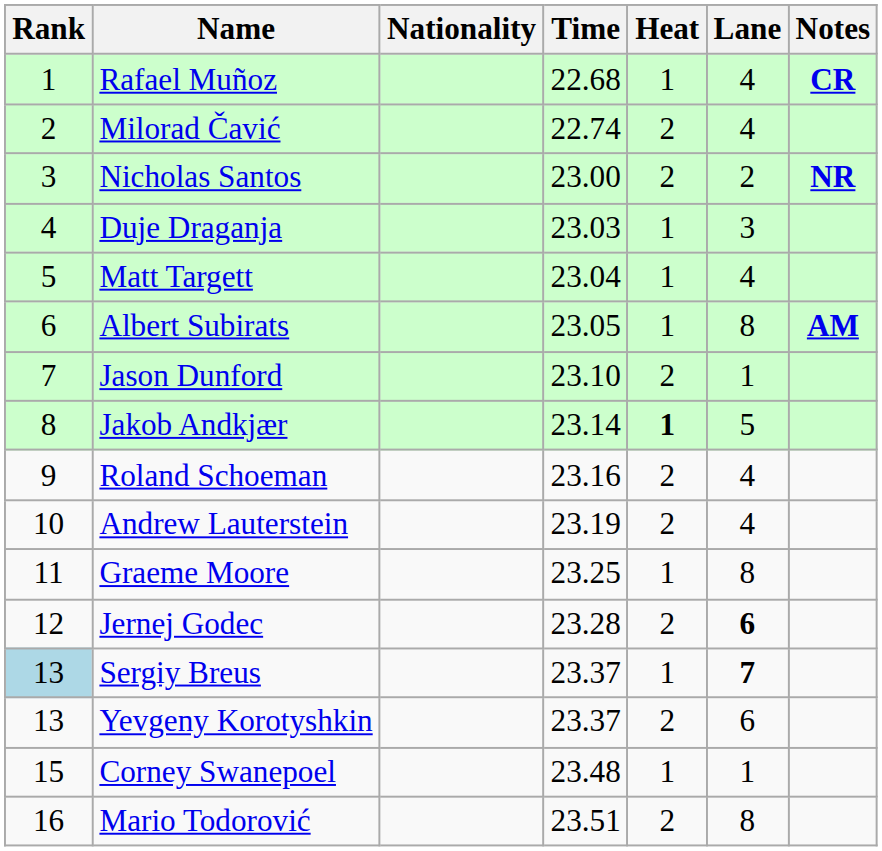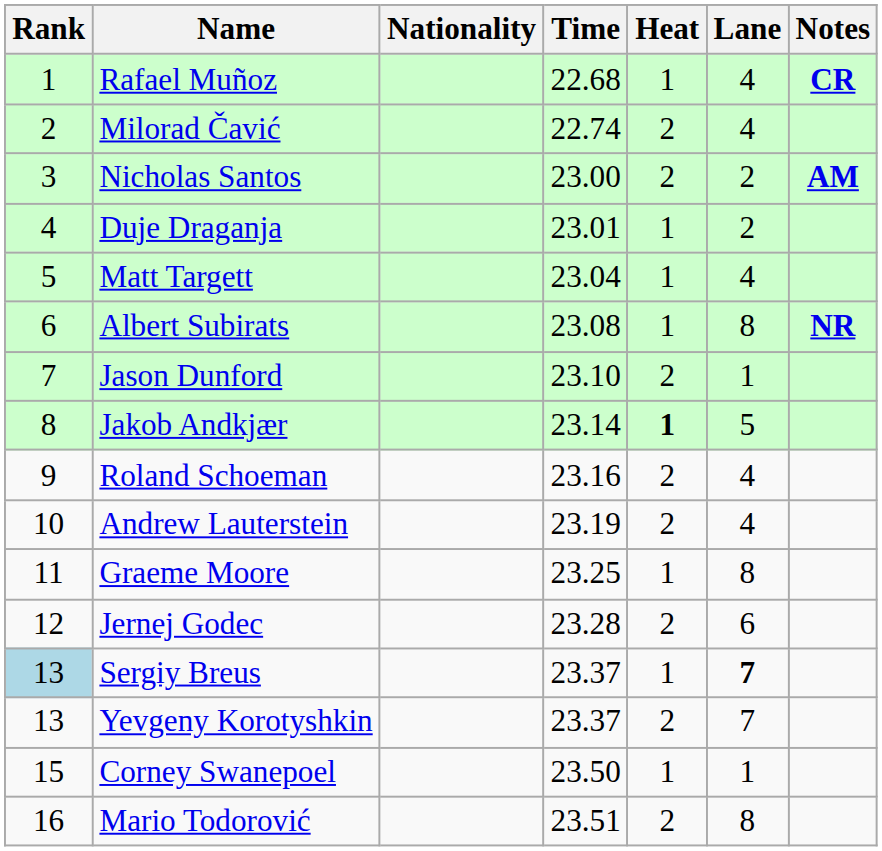 <table class="wikitable sortable" style="text-align:center">
 <tr>
 <th>Rank</th>
 <th>Name</th>
 <th>Nationality</th>
 <th>Time</th>
 <th>Heat</th>
 <th>Lane</th>
 <th>Notes</th>
 </tr>
 <tr bgcolor=ccffcc>
 <td>1</td>
 <td align=left><a href='#'>Rafael Muñoz</a></td>
 <td align=left></td>
 <td>22.68</td>
 <td>1</td>
 <td>4</td>
 <td><strong><a href='#'>CR</a></strong></td>
 </tr>
 <tr bgcolor=ccffcc>
 <td>2</td>
 <td align=left><a href='#'>Milorad Čavić</a></td>
 <td align=left></td>
 <td>22.74</td>
 <td>2</td>
 <td>4</td>
 <td></td>
 </tr>
 <tr bgcolor=ccffcc>
 <td>3</td>
 <td align=left><a href='#'>Nicholas Santos</a></td>
 <td align=left></td>
 <td>23.00</td>
 <td>2</td>
 <td>2</td>
-<td><strong><a href='#'>NR</a></strong></td>
+<td><strong><a href='#'>AM</a></strong></td>
 </tr>
 <tr bgcolor=ccffcc>
 <td>4</td>
 <td align=left><a href='#'>Duje Draganja</a></td>
 <td align=left></td>
-<td>23.03</td>
+<td>23.01</td>
 <td>1</td>
-<td>3</td>
+<td>2</td>
 <td></td>
 </tr>
 <tr bgcolor=ccffcc>
 <td>5</td>
 <td align=left><a href='#'>Matt Targett</a></td>
 <td align=left></td>
 <td>23.04</td>
 <td>1</td>
 <td>4</td>
 <td></td>
 </tr>
 <tr bgcolor=ccffcc>
 <td>6</td>
 <td align=left><a href='#'>Albert Subirats</a></td>
 <td align=left></td>
-<td>23.05</td>
+<td>23.08</td>
 <td>1</td>
 <td>8</td>
-<td><strong><a href='#'>AM</a></strong></td>
+<td><strong><a href='#'>NR</a></strong></td>
 </tr>
 <tr bgcolor=ccffcc>
 <td>7</td>
 <td align=left><a href='#'>Jason Dunford</a></td>
 <td align=left></td>
 <td>23.10</td>
 <td>2</td>
 <td>1</td>
 <td></td>
 </tr>
 <tr bgcolor=ccffcc>
 <td>8</td>
 <td align=left><a href='#'>Jakob Andkjær</a></td>
 <td align=left></td>
 <td>23.14</td>
 <td><strong>1</strong></td>
 <td>5</td>
 <td></td>
 </tr>
 <tr>
 <td>9</td>
 <td align=left><a href='#'>Roland Schoeman</a></td>
 <td align=left></td>
 <td>23.16</td>
 <td>2</td>
 <td>4</td>
 <td></td>
 </tr>
 <tr>
 <td>10</td>
 <td align=left><a href='#'>Andrew Lauterstein</a></td>
 <td align=left></td>
 <td>23.19</td>
 <td>2</td>
 <td>4</td>
 <td></td>
 </tr>
 <tr>
 <td>11</td>
 <td align=left><a href='#'>Graeme Moore</a></td>
 <td align=left></td>
 <td>23.25</td>
 <td>1</td>
 <td>8</td>
 <td></td>
 </tr>
 <tr>
 <td>12</td>
 <td align=left><a href='#'>Jernej Godec</a></td>
 <td align=left></td>
 <td>23.28</td>
 <td>2</td>
-<td><strong>6</strong></td>
+<td>6</td>
 <td></td>
 </tr>
 <tr>
 <td style="background: lightblue;">13</td>
 <td align=left><a href='#'>Sergiy Breus</a></td>
 <td align=left></td>
 <td>23.37</td>
 <td>1</td>
 <td><strong>7</strong></td>
 <td></td>
 </tr>
 <tr>
 <td>13</td>
 <td align=left><a href='#'>Yevgeny Korotyshkin</a></td>
 <td align=left></td>
 <td>23.37</td>
 <td>2</td>
-<td>6</td>
+<td>7</td>
 <td></td>
 </tr>
 <tr>
 <td>15</td>
 <td align=left><a href='#'>Corney Swanepoel</a></td>
 <td align=left></td>
-<td>23.48</td>
+<td>23.50</td>
 <td>1</td>
 <td>1</td>
 <td></td>
 </tr>
 <tr>
 <td>16</td>
 <td align=left><a href='#'>Mario Todorović</a></td>
 <td align=left></td>
 <td>23.51</td>
 <td>2</td>
 <td>8</td>
 <td></td>
 </tr>
 </table>
